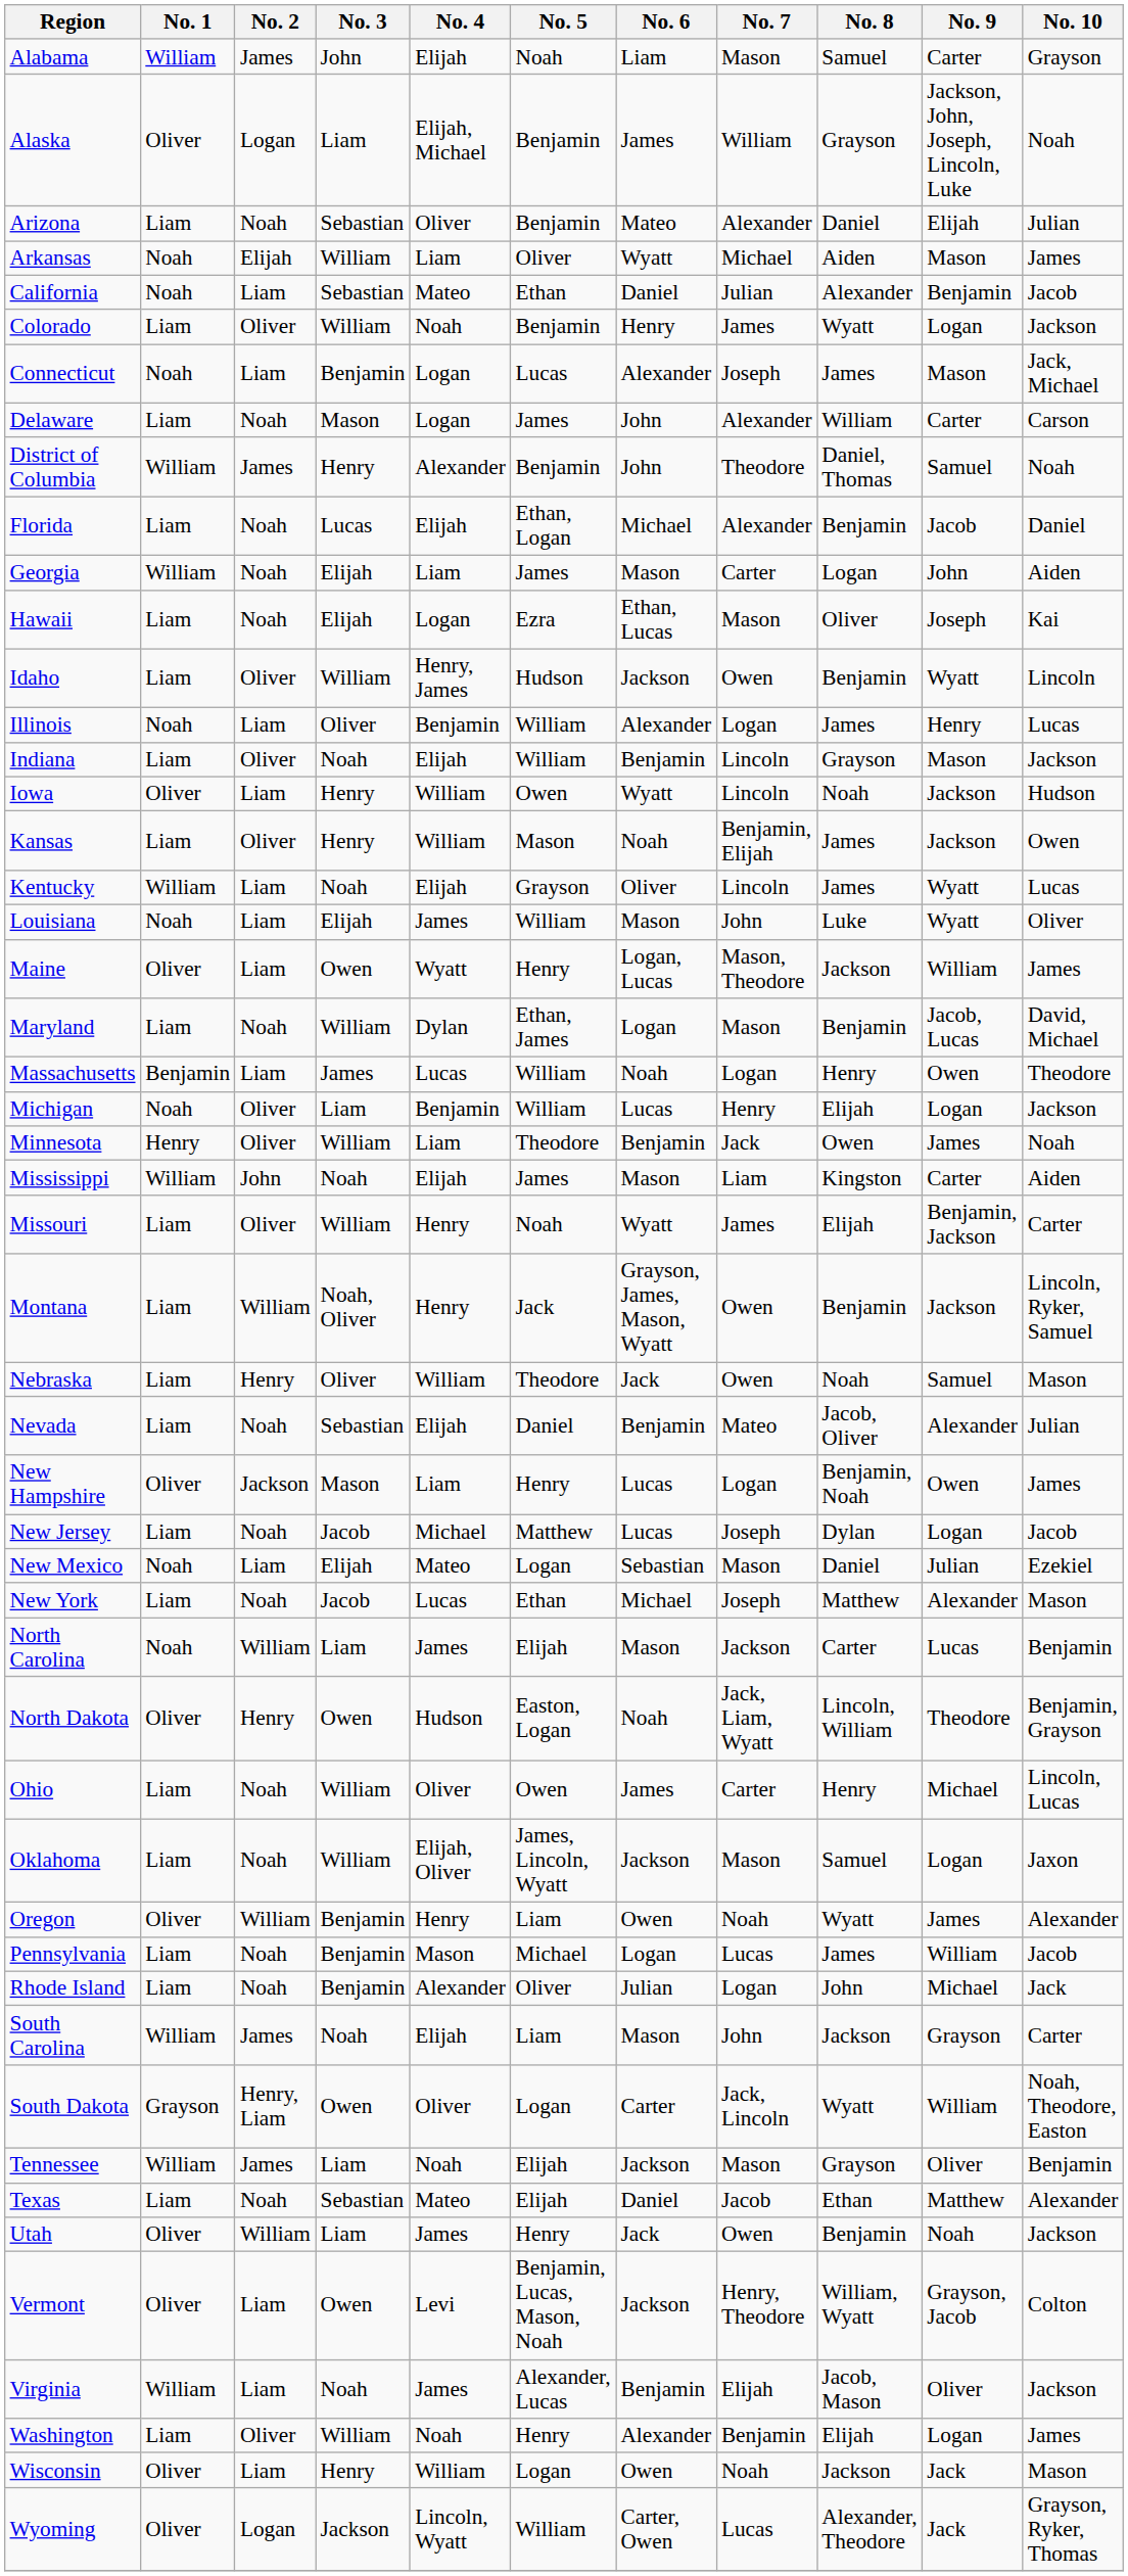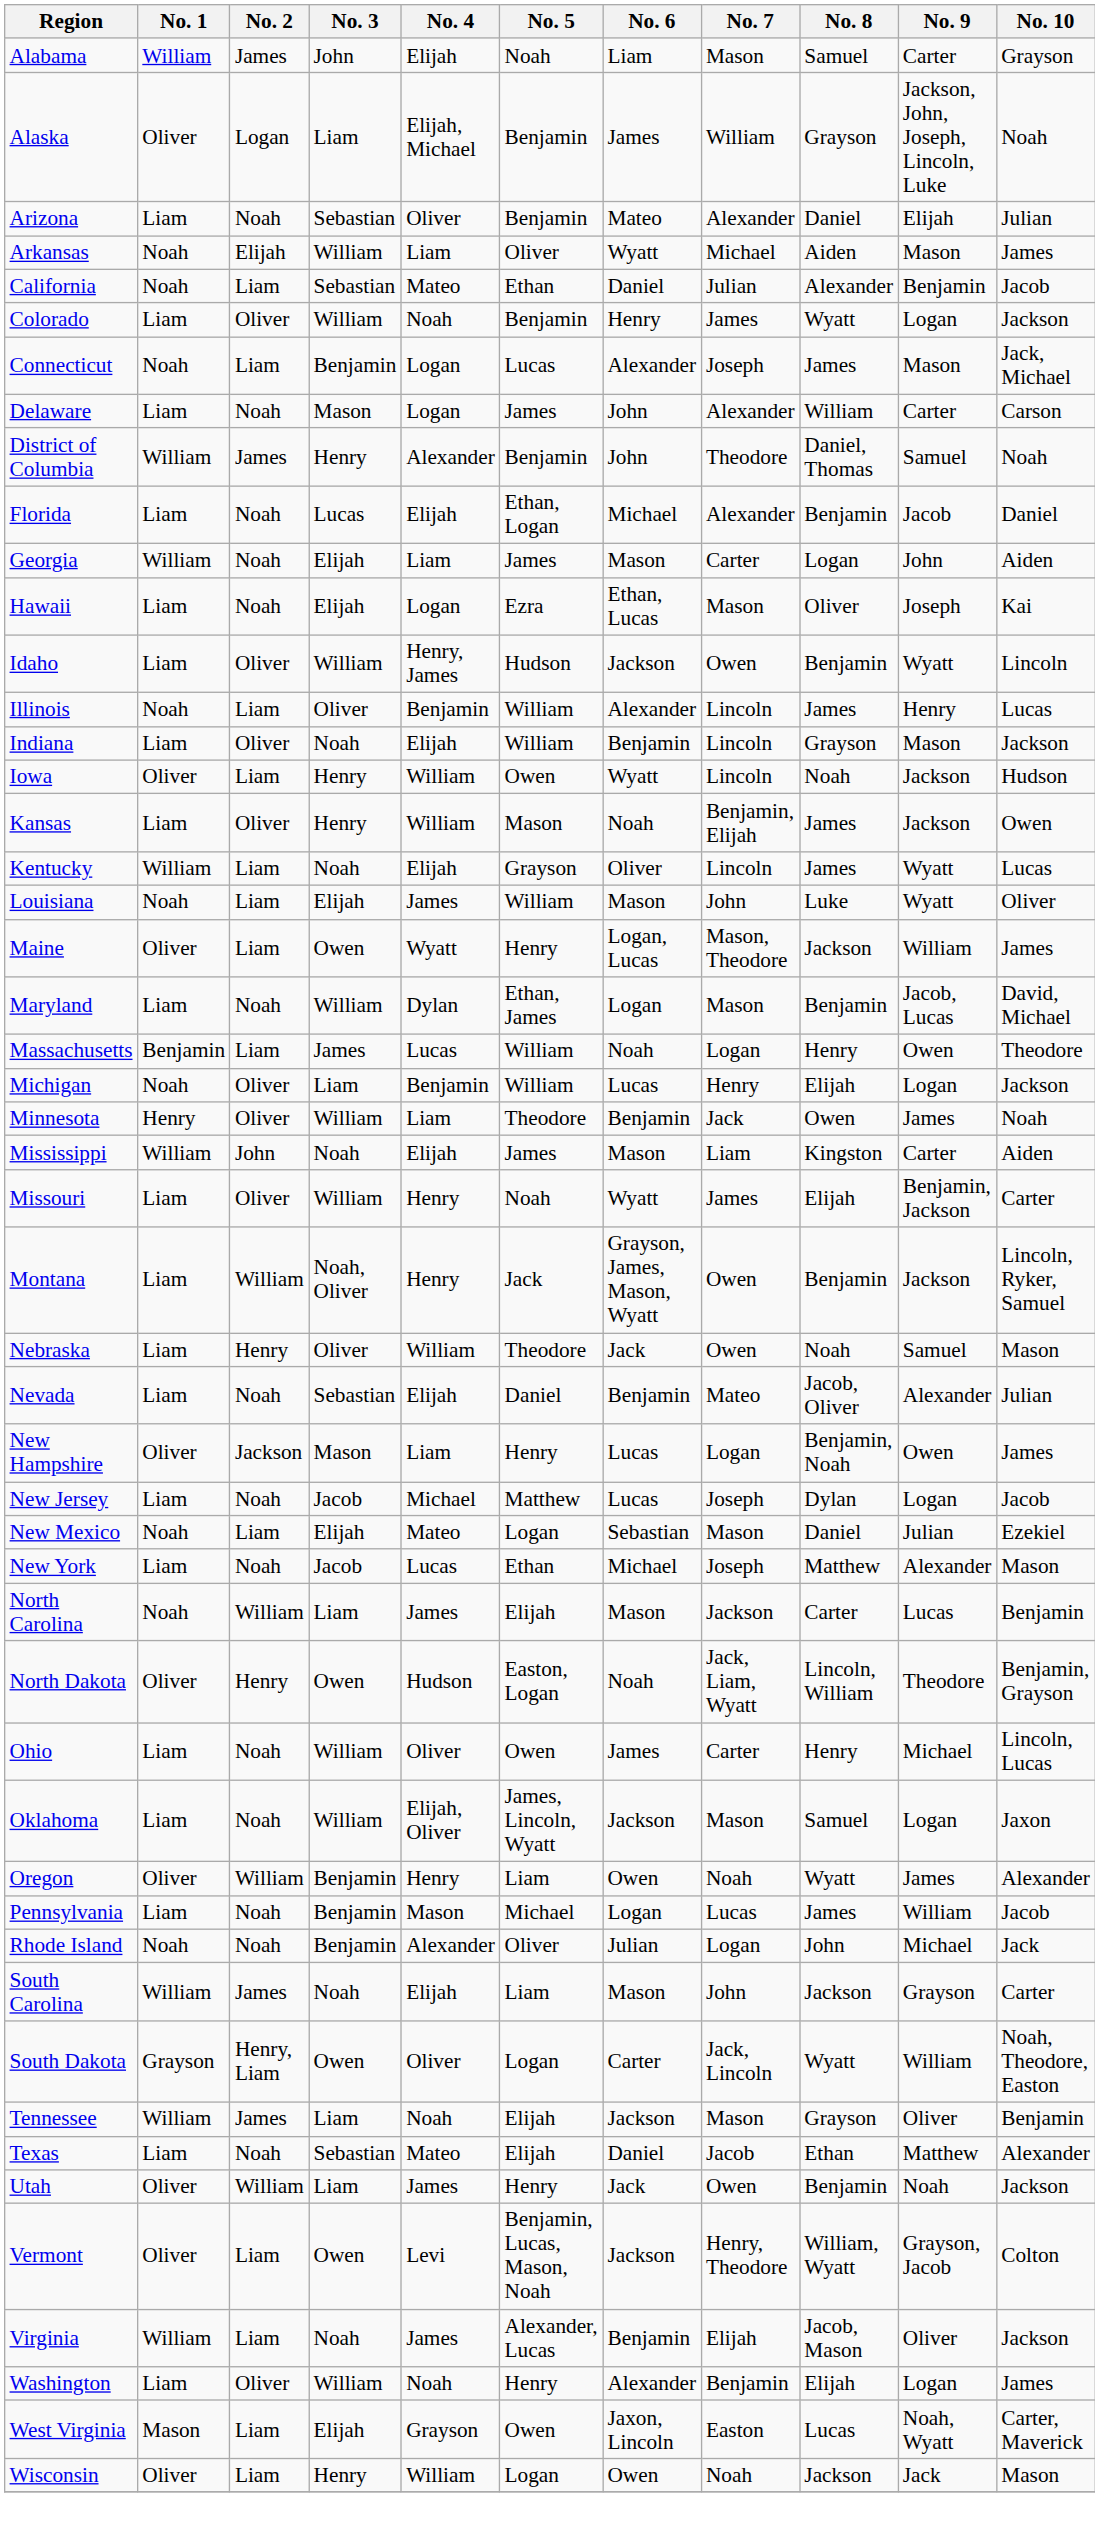 <table class="wikitable sortable mw-collapsible" style="min-width:22em">
 <tr>
 <th width=150>Region</th>
 <th>No. 1</th>
 <th>No. 2</th>
 <th>No. 3</th>
 <th>No. 4</th>
 <th>No. 5</th>
 <th>No. 6</th>
 <th>No. 7</th>
 <th>No. 8</th>
 <th>No. 9</th>
 <th>No. 10</th>
 </tr>
 <tr>
 <td><a href='#'>Alabama</a></td>
 <td><a href='#'>William</a></td>
 <td>James</td>
 <td>John</td>
 <td>Elijah</td>
 <td>Noah</td>
 <td>Liam</td>
 <td>Mason</td>
 <td>Samuel</td>
 <td>Carter</td>
 <td>Grayson</td>
 </tr>
 <tr>
 <td><a href='#'>Alaska</a></td>
 <td>Oliver</td>
 <td>Logan</td>
 <td>Liam</td>
 <td>Elijah, Michael</td>
 <td>Benjamin</td>
 <td>James</td>
 <td>William</td>
 <td>Grayson</td>
 <td>Jackson, John, Joseph, Lincoln, Luke</td>
 <td>Noah</td>
 </tr>
 <tr>
 <td><a href='#'>Arizona</a></td>
 <td>Liam</td>
 <td>Noah</td>
 <td>Sebastian</td>
 <td>Oliver</td>
 <td>Benjamin</td>
 <td>Mateo</td>
 <td>Alexander</td>
 <td>Daniel</td>
 <td>Elijah</td>
 <td>Julian</td>
 </tr>
 <tr>
 <td><a href='#'>Arkansas</a></td>
 <td>Noah</td>
 <td>Elijah</td>
 <td>William</td>
 <td>Liam</td>
 <td>Oliver</td>
 <td>Wyatt</td>
 <td>Michael</td>
 <td>Aiden</td>
 <td>Mason</td>
 <td>James</td>
 </tr>
 <tr>
 <td><a href='#'>California</a></td>
 <td>Noah</td>
 <td>Liam</td>
 <td>Sebastian</td>
 <td>Mateo</td>
 <td>Ethan</td>
 <td>Daniel</td>
 <td>Julian</td>
 <td>Alexander</td>
 <td>Benjamin</td>
 <td>Jacob</td>
 </tr>
 <tr>
 <td><a href='#'>Colorado</a></td>
 <td>Liam</td>
 <td>Oliver</td>
 <td>William</td>
 <td>Noah</td>
 <td>Benjamin</td>
 <td>Henry</td>
 <td>James</td>
 <td>Wyatt</td>
 <td>Logan</td>
 <td>Jackson</td>
 </tr>
 <tr>
 <td><a href='#'>Connecticut</a></td>
 <td>Noah</td>
 <td>Liam</td>
 <td>Benjamin</td>
 <td>Logan</td>
 <td>Lucas</td>
 <td>Alexander</td>
 <td>Joseph</td>
 <td>James</td>
 <td>Mason</td>
 <td>Jack, Michael</td>
 </tr>
 <tr>
 <td><a href='#'>Delaware</a></td>
 <td>Liam</td>
 <td>Noah</td>
 <td>Mason</td>
 <td>Logan</td>
 <td>James</td>
 <td>John</td>
 <td>Alexander</td>
 <td>William</td>
 <td>Carter</td>
 <td>Carson</td>
 </tr>
 <tr>
 <td><a href='#'>District of Columbia</a></td>
 <td>William</td>
 <td>James</td>
 <td>Henry</td>
 <td>Alexander</td>
 <td>Benjamin</td>
 <td>John</td>
 <td>Theodore</td>
 <td>Daniel, Thomas</td>
 <td>Samuel</td>
 <td>Noah</td>
 </tr>
 <tr>
 <td><a href='#'>Florida</a></td>
 <td>Liam</td>
 <td>Noah</td>
 <td>Lucas</td>
 <td>Elijah</td>
 <td>Ethan, Logan</td>
 <td>Michael</td>
 <td>Alexander</td>
 <td>Benjamin</td>
 <td>Jacob</td>
 <td>Daniel</td>
 </tr>
 <tr>
 <td><a href='#'>Georgia</a></td>
 <td>William</td>
 <td>Noah</td>
 <td>Elijah</td>
 <td>Liam</td>
 <td>James</td>
 <td>Mason</td>
 <td>Carter</td>
 <td>Logan</td>
 <td>John</td>
 <td>Aiden</td>
 </tr>
 <tr>
 <td><a href='#'>Hawaii</a></td>
 <td>Liam</td>
 <td>Noah</td>
 <td>Elijah</td>
 <td>Logan</td>
 <td>Ezra</td>
 <td>Ethan, Lucas</td>
 <td>Mason</td>
 <td>Oliver</td>
 <td>Joseph</td>
 <td>Kai</td>
 </tr>
 <tr>
 <td><a href='#'>Idaho</a></td>
 <td>Liam</td>
 <td>Oliver</td>
 <td>William</td>
 <td>Henry, James</td>
 <td>Hudson</td>
 <td>Jackson</td>
 <td>Owen</td>
 <td>Benjamin</td>
 <td>Wyatt</td>
 <td>Lincoln</td>
 </tr>
 <tr>
 <td><a href='#'>Illinois</a></td>
 <td>Noah</td>
 <td>Liam</td>
 <td>Oliver</td>
 <td>Benjamin</td>
 <td>William</td>
 <td>Alexander</td>
-<td>Logan</td>
+<td>Lincoln</td>
 <td>James</td>
 <td>Henry</td>
 <td>Lucas</td>
 </tr>
 <tr>
 <td><a href='#'>Indiana</a></td>
 <td>Liam</td>
 <td>Oliver</td>
 <td>Noah</td>
 <td>Elijah</td>
 <td>William</td>
 <td>Benjamin</td>
 <td>Lincoln</td>
 <td>Grayson</td>
 <td>Mason</td>
 <td>Jackson</td>
 </tr>
 <tr>
 <td><a href='#'>Iowa</a></td>
 <td>Oliver</td>
 <td>Liam</td>
 <td>Henry</td>
 <td>William</td>
 <td>Owen</td>
 <td>Wyatt</td>
 <td>Lincoln</td>
 <td>Noah</td>
 <td>Jackson</td>
 <td>Hudson</td>
 </tr>
 <tr>
 <td><a href='#'>Kansas</a></td>
 <td>Liam</td>
 <td>Oliver</td>
 <td>Henry</td>
 <td>William</td>
 <td>Mason</td>
 <td>Noah</td>
 <td>Benjamin, Elijah</td>
 <td>James</td>
 <td>Jackson</td>
 <td>Owen</td>
 </tr>
 <tr>
 <td><a href='#'>Kentucky</a></td>
 <td>William</td>
 <td>Liam</td>
 <td>Noah</td>
 <td>Elijah</td>
 <td>Grayson</td>
 <td>Oliver</td>
 <td>Lincoln</td>
 <td>James</td>
 <td>Wyatt</td>
 <td>Lucas</td>
 </tr>
 <tr>
 <td><a href='#'>Louisiana</a></td>
 <td>Noah</td>
 <td>Liam</td>
 <td>Elijah</td>
 <td>James</td>
 <td>William</td>
 <td>Mason</td>
 <td>John</td>
 <td>Luke</td>
 <td>Wyatt</td>
 <td>Oliver</td>
 </tr>
 <tr>
 <td><a href='#'>Maine</a></td>
 <td>Oliver</td>
 <td>Liam</td>
 <td>Owen</td>
 <td>Wyatt</td>
 <td>Henry</td>
 <td>Logan, Lucas</td>
 <td>Mason, Theodore</td>
 <td>Jackson</td>
 <td>William</td>
 <td>James</td>
 </tr>
 <tr>
 <td><a href='#'>Maryland</a></td>
 <td>Liam</td>
 <td>Noah</td>
 <td>William</td>
 <td>Dylan</td>
 <td>Ethan, James</td>
 <td>Logan</td>
 <td>Mason</td>
 <td>Benjamin</td>
 <td>Jacob, Lucas</td>
 <td>David, Michael</td>
 </tr>
 <tr>
 <td><a href='#'>Massachusetts</a></td>
 <td>Benjamin</td>
 <td>Liam</td>
 <td>James</td>
 <td>Lucas</td>
 <td>William</td>
 <td>Noah</td>
 <td>Logan</td>
 <td>Henry</td>
 <td>Owen</td>
 <td>Theodore</td>
 </tr>
 <tr>
 <td><a href='#'>Michigan</a></td>
 <td>Noah</td>
 <td>Oliver</td>
 <td>Liam</td>
 <td>Benjamin</td>
 <td>William</td>
 <td>Lucas</td>
 <td>Henry</td>
 <td>Elijah</td>
 <td>Logan</td>
 <td>Jackson</td>
 </tr>
 <tr>
 <td><a href='#'>Minnesota</a></td>
 <td>Henry</td>
 <td>Oliver</td>
 <td>William</td>
 <td>Liam</td>
 <td>Theodore</td>
 <td>Benjamin</td>
 <td>Jack</td>
 <td>Owen</td>
 <td>James</td>
 <td>Noah</td>
 </tr>
 <tr>
 <td><a href='#'>Mississippi</a></td>
 <td>William</td>
 <td>John</td>
 <td>Noah</td>
 <td>Elijah</td>
 <td>James</td>
 <td>Mason</td>
 <td>Liam</td>
 <td>Kingston</td>
 <td>Carter</td>
 <td>Aiden</td>
 </tr>
 <tr>
 <td><a href='#'>Missouri</a></td>
 <td>Liam</td>
 <td>Oliver</td>
 <td>William</td>
 <td>Henry</td>
 <td>Noah</td>
 <td>Wyatt</td>
 <td>James</td>
 <td>Elijah</td>
 <td>Benjamin, Jackson</td>
 <td>Carter</td>
 </tr>
 <tr>
 <td><a href='#'>Montana</a></td>
 <td>Liam</td>
 <td>William</td>
 <td>Noah, Oliver</td>
 <td>Henry</td>
 <td>Jack</td>
 <td>Grayson, James, Mason, Wyatt</td>
 <td>Owen</td>
 <td>Benjamin</td>
 <td>Jackson</td>
 <td>Lincoln, Ryker, Samuel</td>
 </tr>
 <tr>
 <td><a href='#'>Nebraska</a></td>
 <td>Liam</td>
 <td>Henry</td>
 <td>Oliver</td>
 <td>William</td>
 <td>Theodore</td>
 <td>Jack</td>
 <td>Owen</td>
 <td>Noah</td>
 <td>Samuel</td>
 <td>Mason</td>
 </tr>
 <tr>
 <td><a href='#'>Nevada</a></td>
 <td>Liam</td>
 <td>Noah</td>
 <td>Sebastian</td>
 <td>Elijah</td>
 <td>Daniel</td>
 <td>Benjamin</td>
 <td>Mateo</td>
 <td>Jacob, Oliver</td>
 <td>Alexander</td>
 <td>Julian</td>
 </tr>
 <tr>
 <td><a href='#'>New Hampshire</a></td>
 <td>Oliver</td>
 <td>Jackson</td>
 <td>Mason</td>
 <td>Liam</td>
 <td>Henry</td>
 <td>Lucas</td>
 <td>Logan</td>
 <td>Benjamin, Noah</td>
 <td>Owen</td>
 <td>James</td>
 </tr>
 <tr>
 <td><a href='#'>New Jersey</a></td>
 <td>Liam</td>
 <td>Noah</td>
 <td>Jacob</td>
 <td>Michael</td>
 <td>Matthew</td>
 <td>Lucas</td>
 <td>Joseph</td>
 <td>Dylan</td>
 <td>Logan</td>
 <td>Jacob</td>
 </tr>
 <tr>
 <td><a href='#'>New Mexico</a></td>
 <td>Noah</td>
 <td>Liam</td>
 <td>Elijah</td>
 <td>Mateo</td>
 <td>Logan</td>
 <td>Sebastian</td>
 <td>Mason</td>
 <td>Daniel</td>
 <td>Julian</td>
 <td>Ezekiel</td>
 </tr>
 <tr>
 <td><a href='#'>New York</a></td>
 <td>Liam</td>
 <td>Noah</td>
 <td>Jacob</td>
 <td>Lucas</td>
 <td>Ethan</td>
 <td>Michael</td>
 <td>Joseph</td>
 <td>Matthew</td>
 <td>Alexander</td>
 <td>Mason</td>
 </tr>
 <tr>
 <td><a href='#'>North Carolina</a></td>
 <td>Noah</td>
 <td>William</td>
 <td>Liam</td>
 <td>James</td>
 <td>Elijah</td>
 <td>Mason</td>
 <td>Jackson</td>
 <td>Carter</td>
 <td>Lucas</td>
 <td>Benjamin</td>
 </tr>
 <tr>
 <td><a href='#'>North Dakota</a></td>
 <td>Oliver</td>
 <td>Henry</td>
 <td>Owen</td>
 <td>Hudson</td>
 <td>Easton, Logan</td>
 <td>Noah</td>
 <td>Jack, Liam, Wyatt</td>
 <td>Lincoln, William</td>
 <td>Theodore</td>
 <td>Benjamin, Grayson</td>
 </tr>
 <tr>
 <td><a href='#'>Ohio</a></td>
 <td>Liam</td>
 <td>Noah</td>
 <td>William</td>
 <td>Oliver</td>
 <td>Owen</td>
 <td>James</td>
 <td>Carter</td>
 <td>Henry</td>
 <td>Michael</td>
 <td>Lincoln, Lucas</td>
 </tr>
 <tr>
 <td><a href='#'>Oklahoma</a></td>
 <td>Liam</td>
 <td>Noah</td>
 <td>William</td>
 <td>Elijah, Oliver</td>
 <td>James, Lincoln, Wyatt</td>
 <td>Jackson</td>
 <td>Mason</td>
 <td>Samuel</td>
 <td>Logan</td>
 <td>Jaxon</td>
 </tr>
 <tr>
 <td><a href='#'>Oregon</a></td>
 <td>Oliver</td>
 <td>William</td>
 <td>Benjamin</td>
 <td>Henry</td>
 <td>Liam</td>
 <td>Owen</td>
 <td>Noah</td>
 <td>Wyatt</td>
 <td>James</td>
 <td>Alexander</td>
 </tr>
 <tr>
 <td><a href='#'>Pennsylvania</a></td>
 <td>Liam</td>
 <td>Noah</td>
 <td>Benjamin</td>
 <td>Mason</td>
 <td>Michael</td>
 <td>Logan</td>
 <td>Lucas</td>
 <td>James</td>
 <td>William</td>
 <td>Jacob</td>
 </tr>
 <tr>
 <td><a href='#'>Rhode Island</a></td>
-<td>Liam</td>
+<td>Noah</td>
 <td>Noah</td>
 <td>Benjamin</td>
 <td>Alexander</td>
 <td>Oliver</td>
 <td>Julian</td>
 <td>Logan</td>
 <td>John</td>
 <td>Michael</td>
 <td>Jack</td>
 </tr>
 <tr>
 <td><a href='#'>South Carolina</a></td>
 <td>William</td>
 <td>James</td>
 <td>Noah</td>
 <td>Elijah</td>
 <td>Liam</td>
 <td>Mason</td>
 <td>John</td>
 <td>Jackson</td>
 <td>Grayson</td>
 <td>Carter</td>
 </tr>
 <tr>
 <td><a href='#'>South Dakota</a></td>
 <td>Grayson</td>
 <td>Henry, Liam</td>
 <td>Owen</td>
 <td>Oliver</td>
 <td>Logan</td>
 <td>Carter</td>
 <td>Jack, Lincoln</td>
 <td>Wyatt</td>
 <td>William</td>
 <td>Noah, Theodore, Easton</td>
 </tr>
 <tr>
 <td><a href='#'>Tennessee</a></td>
 <td>William</td>
 <td>James</td>
 <td>Liam</td>
 <td>Noah</td>
 <td>Elijah</td>
 <td>Jackson</td>
 <td>Mason</td>
 <td>Grayson</td>
 <td>Oliver</td>
 <td>Benjamin</td>
 </tr>
 <tr>
 <td><a href='#'>Texas</a></td>
 <td>Liam</td>
 <td>Noah</td>
 <td>Sebastian</td>
 <td>Mateo</td>
 <td>Elijah</td>
 <td>Daniel</td>
 <td>Jacob</td>
 <td>Ethan</td>
 <td>Matthew</td>
 <td>Alexander</td>
 </tr>
 <tr>
 <td><a href='#'>Utah</a></td>
 <td>Oliver</td>
 <td>William</td>
 <td>Liam</td>
 <td>James</td>
 <td>Henry</td>
 <td>Jack</td>
 <td>Owen</td>
 <td>Benjamin</td>
 <td>Noah</td>
 <td>Jackson</td>
 </tr>
 <tr>
 <td><a href='#'>Vermont</a></td>
 <td>Oliver</td>
 <td>Liam</td>
 <td>Owen</td>
 <td>Levi</td>
 <td>Benjamin, Lucas, Mason, Noah</td>
 <td>Jackson</td>
 <td>Henry, Theodore</td>
 <td>William, Wyatt</td>
 <td>Grayson, Jacob</td>
 <td>Colton</td>
 </tr>
 <tr>
 <td><a href='#'>Virginia</a></td>
 <td>William</td>
 <td>Liam</td>
 <td>Noah</td>
 <td>James</td>
 <td>Alexander, Lucas</td>
 <td>Benjamin</td>
 <td>Elijah</td>
 <td>Jacob, Mason</td>
 <td>Oliver</td>
 <td>Jackson</td>
 </tr>
 <tr>
 <td><a href='#'>Washington</a></td>
 <td>Liam</td>
 <td>Oliver</td>
 <td>William</td>
 <td>Noah</td>
 <td>Henry</td>
 <td>Alexander</td>
 <td>Benjamin</td>
 <td>Elijah</td>
 <td>Logan</td>
 <td>James</td>
 </tr>
 <tr>
+<td><a href='#'>West Virginia</a></td>
+<td>Mason</td>
+<td>Liam</td>
+<td>Elijah</td>
+<td>Grayson</td>
+<td>Owen</td>
+<td>Jaxon, Lincoln</td>
+<td>Easton</td>
+<td>Lucas</td>
+<td>Noah, Wyatt</td>
+<td>Carter, Maverick</td>
+</tr>
+<tr>
 <td><a href='#'>Wisconsin</a></td>
 <td>Oliver</td>
 <td>Liam</td>
 <td>Henry</td>
 <td>William</td>
 <td>Logan</td>
 <td>Owen</td>
 <td>Noah</td>
 <td>Jackson</td>
 <td>Jack</td>
 <td>Mason</td>
 </tr>
 <tr>
-<td><a href='#'>Wyoming</a></td>
-<td>Oliver</td>
-<td>Logan</td>
-<td>Jackson</td>
-<td>Lincoln, Wyatt</td>
-<td>William</td>
-<td>Carter, Owen</td>
-<td>Lucas</td>
-<td>Alexander, Theodore</td>
-<td>Jack</td>
-<td>Grayson, Ryker, Thomas</td>
-</tr>
-<tr>
 </tr>
 </table>
